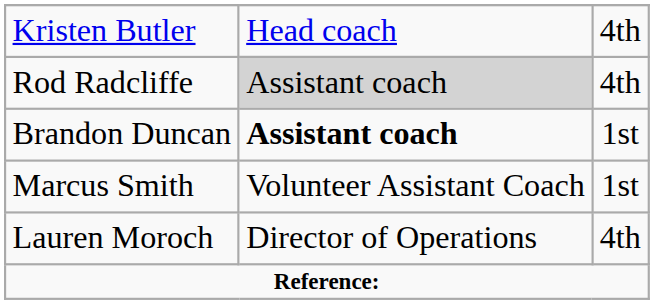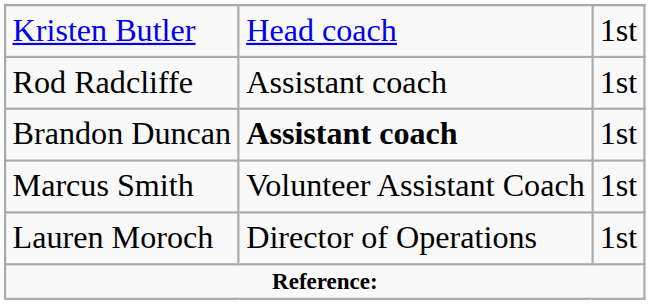 <table class="wikitable" style="font-size:93%;">
 <tr>
 </tr>
 <tr>
 <td><a href='#'>Kristen Butler</a></td>
 <td><a href='#'>Head coach</a></td>
-<td align=center>4th</td>
+<td align=center>1st</td>
 </tr>
 <tr>
 <td>Rod Radcliffe</td>
-<td style="background: lightgrey;">Assistant coach</td>
-<td align=center>4th</td>
+<td>Assistant coach</td>
+<td align=center>1st</td>
 </tr>
 <tr>
 <td>Brandon Duncan</td>
 <td><strong>Assistant coach</strong></td>
 <td align=center>1st</td>
 </tr>
 <tr>
 <td>Marcus Smith</td>
 <td>Volunteer Assistant Coach</td>
 <td align=center>1st</td>
 </tr>
 <tr>
 <td>Lauren Moroch</td>
 <td>Director of Operations</td>
-<td align=center>4th</td>
+<td align=center>1st</td>
 </tr>
 <tr>
 <td colspan="4"  style="font-size:8pt; text-align:center;"><strong>Reference:</strong></td>
 </tr>
 </table>
